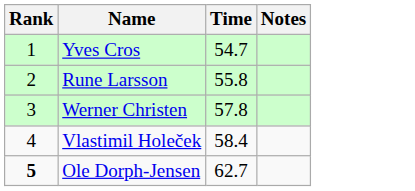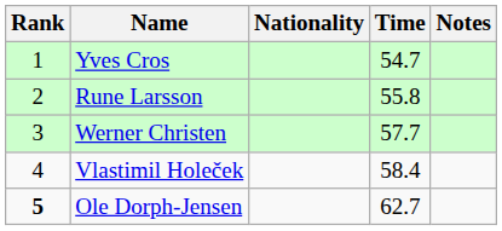 <table class="wikitable sortable" style="text-align:center">
 <tr>
 <th>Rank</th>
 <th>Name</th>
+<th>Nationality</th>
 <th>Time</th>
 <th>Notes</th>
 </tr>
 <tr bgcolor=ccffcc>
 <td>1</td>
 <td align=left><a href='#'>Yves Cros</a></td>
+<td align=left></td>
 <td>54.7</td>
 <td></td>
 </tr>
 <tr bgcolor=ccffcc>
 <td>2</td>
 <td align=left><a href='#'>Rune Larsson</a></td>
+<td align=left></td>
 <td>55.8</td>
 <td></td>
 </tr>
 <tr bgcolor=ccffcc>
 <td>3</td>
 <td align=left><a href='#'>Werner Christen</a></td>
-<td>57.8</td>
+<td align=left></td>
+<td>57.7</td>
 <td></td>
 </tr>
 <tr>
 <td>4</td>
 <td align=left><a href='#'>Vlastimil Holeček</a></td>
+<td align=left></td>
 <td>58.4</td>
 <td></td>
 </tr>
 <tr>
 <td><strong>5</strong></td>
 <td align=left><a href='#'>Ole Dorph-Jensen</a></td>
+<td align=left></td>
 <td>62.7</td>
 <td></td>
 </tr>
 </table>
